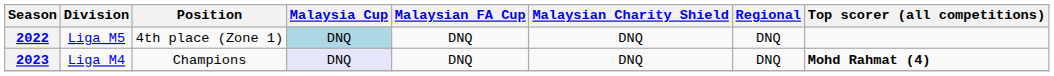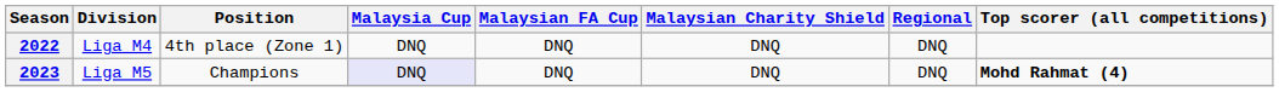 <table class="wikitable" style="font-size:89%;">
 <tr>
 <th>Season</th>
 <th>Division</th>
 <th>Position</th>
 <th><a href='#'>Malaysia Cup</a></th>
 <th><a href='#'>Malaysian FA Cup</a></th>
 <th><a href='#'>Malaysian Charity Shield</a></th>
 <th><a href='#'>Regional</a></th>
 <th>Top scorer (all competitions)</th>
 </tr>
 <tr>
 <th style="text-align:center;"><a href='#'>2022</a></th>
-<td style="text-align:center;"><a href='#'>Liga M5</a></td>
+<td style="text-align:center;"><a href='#'>Liga M4</a></td>
 <td style="text-align:center;">4th place (Zone 1)</td>
-<td style="background: lightblue; text-align:center;">DNQ</td>
+<td style="text-align:center;">DNQ</td>
 <td style="text-align:center;">DNQ</td>
 <td style="text-align:center;">DNQ</td>
 <td style="text-align:center;">DNQ</td>
 <td></td>
 </tr>
 <tr>
 <th style="text-align:center;"><a href='#'>2023</a></th>
-<td style="text-align:center;"><a href='#'>Liga M4</a></td>
+<td style="text-align:center;"><a href='#'>Liga M5</a></td>
 <td style="text-align:center;">Champions</td>
 <td style="background: lavender; text-align:center;">DNQ</td>
 <td style="text-align:center;">DNQ</td>
 <td style="text-align:center;">DNQ</td>
 <td style="text-align:center;">DNQ</td>
 <td><strong> Mohd Rahmat (4)</strong></td>
 </tr>
 <tr>
 </tr>
 </table>
